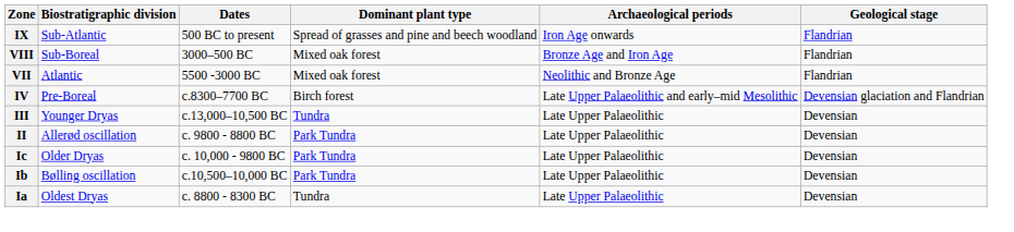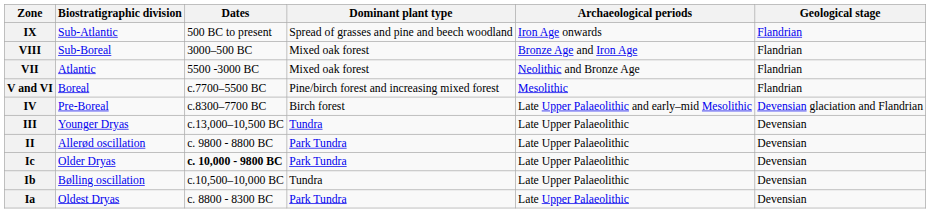 <table class="wikitable">
 <tr>
 <th>Zone</th>
 <th>Biostratigraphic division</th>
 <th>Dates</th>
 <th>Dominant plant type</th>
 <th>Archaeological periods</th>
 <th>Geological stage</th>
 </tr>
 <tr>
 <th>IX</th>
 <td><a href='#'>Sub-Atlantic</a></td>
 <td>500 BC to present</td>
 <td>Spread of grasses and pine and beech woodland</td>
 <td><a href='#'>Iron Age</a> onwards</td>
 <td><a href='#'>Flandrian</a></td>
 </tr>
 <tr>
 <th>VIII</th>
 <td><a href='#'>Sub-Boreal</a></td>
 <td>3000–500 BC</td>
 <td>Mixed oak forest</td>
 <td><a href='#'>Bronze Age</a> and <a href='#'>Iron Age</a></td>
 <td>Flandrian</td>
 </tr>
 <tr>
 <th>VII</th>
 <td><a href='#'>Atlantic</a></td>
 <td>5500 -3000 BC</td>
 <td>Mixed oak forest</td>
 <td><a href='#'>Neolithic</a> and Bronze Age</td>
 <td>Flandrian</td>
 </tr>
 <tr>
+<th>V and VI</th>
+<td><a href='#'>Boreal</a></td>
+<td>c.7700–5500 BC</td>
+<td>Pine/birch forest and increasing mixed forest</td>
+<td><a href='#'>Mesolithic</a></td>
+<td>Flandrian</td>
+</tr>
+<tr>
 <th>IV</th>
 <td><a href='#'>Pre-Boreal</a></td>
 <td>c.8300–7700 BC</td>
 <td>Birch forest</td>
 <td>Late <a href='#'>Upper Palaeolithic</a> and early–mid <a href='#'>Mesolithic</a></td>
 <td><a href='#'>Devensian</a> glaciation and Flandrian</td>
 </tr>
 <tr>
 <th>III</th>
 <td><a href='#'>Younger Dryas</a></td>
 <td>c.13,000–10,500 BC</td>
 <td><a href='#'>Tundra</a></td>
 <td>Late Upper Palaeolithic</td>
 <td>Devensian</td>
 </tr>
 <tr>
 <th>II</th>
 <td><a href='#'>Allerød oscillation</a></td>
 <td>c. 9800 - 8800 BC</td>
 <td><a href='#'>Park Tundra</a></td>
 <td>Late Upper Palaeolithic</td>
 <td>Devensian</td>
 </tr>
 <tr>
 <th>Ic</th>
 <td><a href='#'>Older Dryas</a></td>
-<td>c. 10,000 - 9800 BC</td>
+<td><strong>c. 10,000 - 9800 BC</strong></td>
 <td><a href='#'>Park Tundra</a></td>
 <td>Late Upper Palaeolithic</td>
 <td>Devensian</td>
 </tr>
 <tr>
 <th>Ib</th>
 <td><a href='#'>Bølling oscillation</a></td>
 <td>c.10,500–10,000 BC</td>
-<td><a href='#'>Park Tundra</a></td>
+<td>Tundra</td>
 <td>Late Upper Palaeolithic</td>
 <td>Devensian</td>
 </tr>
 <tr>
 <th>Ia</th>
 <td><a href='#'>Oldest Dryas</a></td>
 <td>c. 8800 - 8300 BC</td>
-<td>Tundra</td>
+<td><a href='#'>Park Tundra</a></td>
 <td>Late <a href='#'>Upper Palaeolithic</a></td>
 <td>Devensian</td>
 </tr>
 </table>
